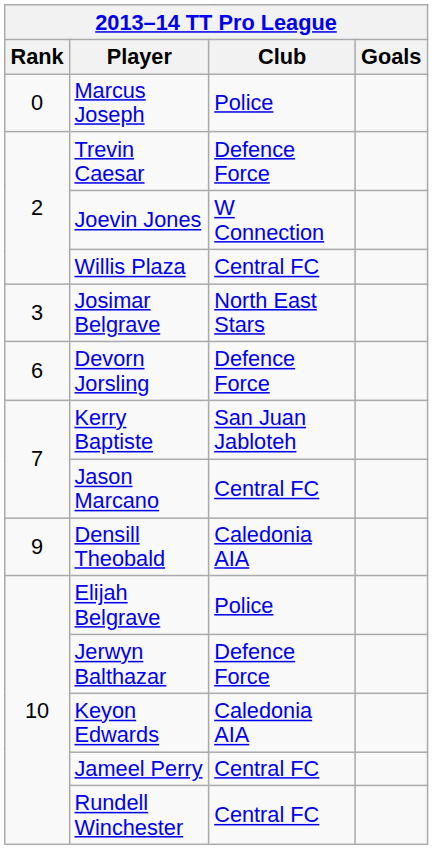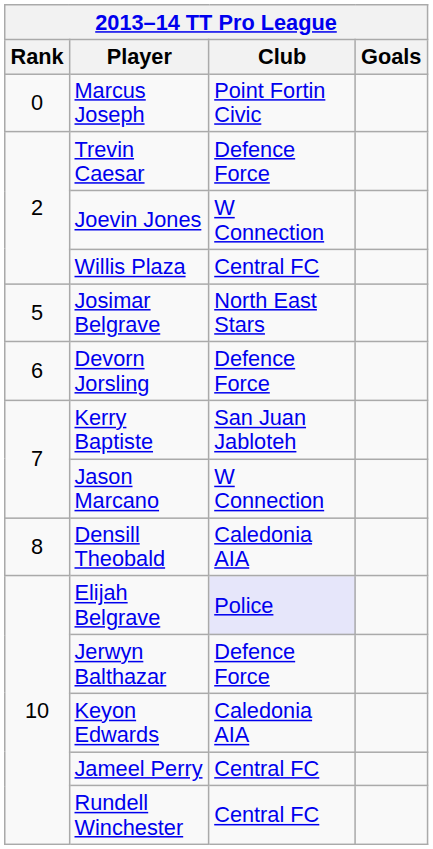 <table class="collapsible wikitable collapsed" width=45%; style="font-size:90%;">
 <tr>
 <th colspan="4"><a href='#'>2013–14 TT Pro League</a></th>
 </tr>
 <tr>
 <th width=1%>Rank</th>
 <th width=16%>Player</th>
 <th width=20%>Club</th>
 <th width=1%>Goals</th>
 </tr>
 <tr>
 <td rowspan=1 style="text-align:center;">0</td>
 <td> <a href='#'>Marcus Joseph</a></td>
-<td><a href='#'>Police</a></td>
+<td><a href='#'>Point Fortin Civic</a></td>
 <td></td>
 </tr>
 <tr>
 <td rowspan=3 style="text-align:center;">2</td>
 <td> <a href='#'>Trevin Caesar</a></td>
 <td><a href='#'>Defence Force</a></td>
 <td></td>
 </tr>
 <tr>
 <td> <a href='#'>Joevin Jones</a></td>
 <td><a href='#'>W Connection</a></td>
 <td></td>
 </tr>
 <tr>
 <td> <a href='#'>Willis Plaza</a></td>
 <td><a href='#'>Central FC</a></td>
 <td></td>
 </tr>
 <tr>
-<td rowspan=1 style="text-align:center;">3</td>
+<td rowspan=1 style="text-align:center;">5</td>
 <td> <a href='#'>Josimar Belgrave</a></td>
 <td><a href='#'>North East Stars</a></td>
 <td></td>
 </tr>
 <tr>
 <td rowspan=1 style="text-align:center;">6</td>
 <td> <a href='#'>Devorn Jorsling</a></td>
 <td><a href='#'>Defence Force</a></td>
 <td></td>
 </tr>
 <tr>
 <td rowspan=2 style="text-align:center;">7</td>
 <td> <a href='#'>Kerry Baptiste</a></td>
 <td><a href='#'>San Juan Jabloteh</a></td>
 <td></td>
 </tr>
 <tr>
 <td> <a href='#'>Jason Marcano</a></td>
-<td><a href='#'>Central FC</a></td>
+<td><a href='#'>W Connection</a></td>
 <td></td>
 </tr>
 <tr>
-<td rowspan=1 style="text-align:center;">9</td>
+<td rowspan=1 style="text-align:center;">8</td>
 <td> <a href='#'>Densill Theobald</a></td>
 <td><a href='#'>Caledonia AIA</a></td>
 <td></td>
 </tr>
 <tr>
 <td rowspan=5 style="text-align:center;">10</td>
 <td> <a href='#'>Elijah Belgrave</a></td>
-<td><a href='#'>Police</a></td>
+<td style="background: lavender;"><a href='#'>Police</a></td>
 <td></td>
 </tr>
 <tr>
 <td> <a href='#'>Jerwyn Balthazar</a></td>
 <td><a href='#'>Defence Force</a></td>
 <td></td>
 </tr>
 <tr>
 <td> <a href='#'>Keyon Edwards</a></td>
 <td><a href='#'>Caledonia AIA</a></td>
 <td></td>
 </tr>
 <tr>
 <td> <a href='#'>Jameel Perry</a></td>
 <td><a href='#'>Central FC</a></td>
 <td></td>
 </tr>
 <tr>
 <td> <a href='#'>Rundell Winchester</a></td>
 <td><a href='#'>Central FC</a></td>
 <td></td>
 </tr>
 </table>
